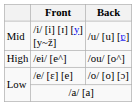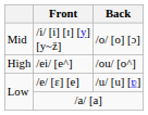 <table class="wikitable">
 <tr>
 <th></th>
 <th>Front</th>
 <th>Back</th>
 </tr>
 <tr>
 <td>Mid</td>
 <td>/i/ [i] [ɪ] [<a href='#'>y</a>]<br>[y~ž]</td>
-<td>/u/ [u] [<a href='#'>ʋ</a>]</td>
+<td>/o/ [o] [ɔ]</td>
 </tr>
 <tr>
 <td>High</td>
 <td>/ei/ [e^]</td>
 <td>/ou/ [o^]</td>
 </tr>
 <tr>
 <td rowspan="2">Low</td>
 <td>/e/ [ɛ] [e]</td>
-<td>/o/ [o] [ɔ]</td>
+<td>/u/ [u] [<a href='#'>ʋ</a>]</td>
 </tr>
 <tr>
 <td colspan="2" style="text-align:center;">/a/ [a]</td>
 </tr>
 </table>
